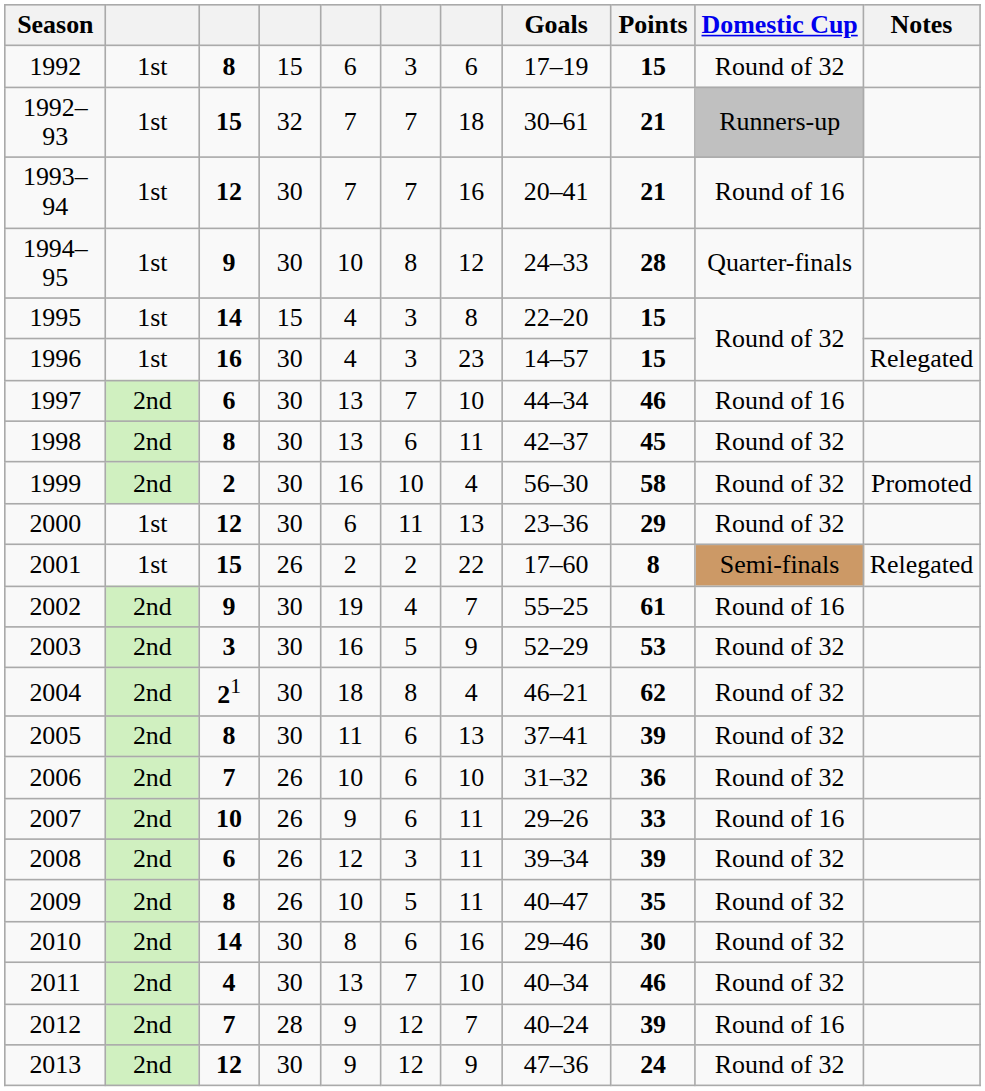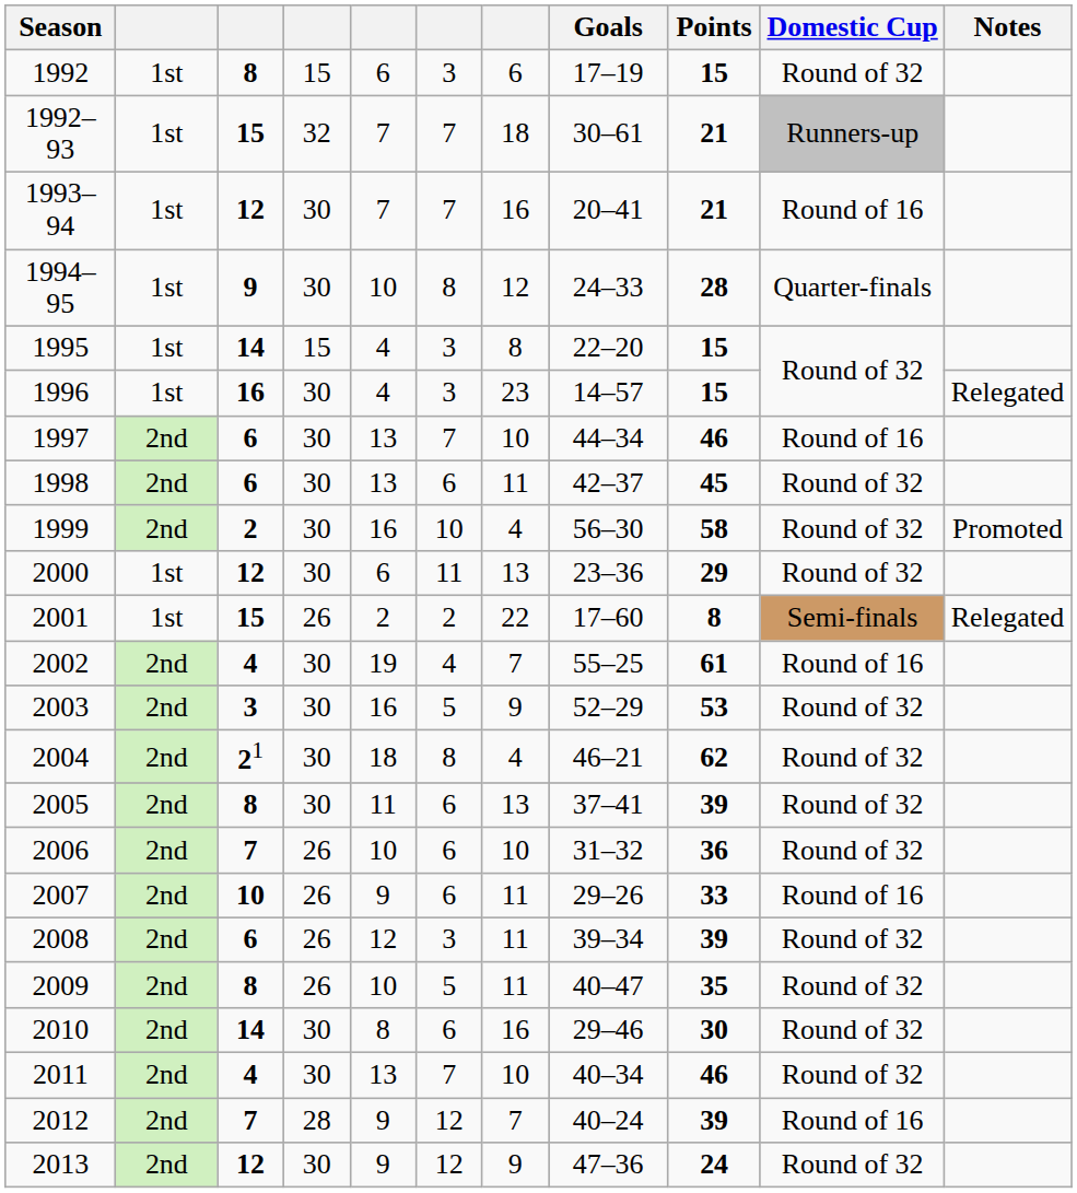 <table class="wikitable" style="text-align: center;">
 <tr>
 <th width=55>Season</th>
 <th width=50></th>
 <th width=30></th>
 <th width=30></th>
 <th width=30></th>
 <th width=30></th>
 <th width=30></th>
 <th width=60>Goals</th>
 <th width=45>Points</th>
 <th><a href='#'>Domestic Cup</a></th>
 <th>Notes</th>
 </tr>
 <tr>
 <td>1992</td>
 <td>1st</td>
 <td><strong>8</strong></td>
 <td>15</td>
 <td>6</td>
 <td>3</td>
 <td>6</td>
 <td>17–19</td>
 <td><strong>15</strong></td>
 <td>Round of 32</td>
 <td></td>
 </tr>
 <tr>
 <td>1992–93</td>
 <td>1st</td>
 <td><strong>15</strong></td>
 <td>32</td>
 <td>7</td>
 <td>7</td>
 <td>18</td>
 <td>30–61</td>
 <td><strong>21</strong></td>
 <td style="background:silver">Runners-up</td>
 <td></td>
 </tr>
 <tr>
 <td>1993–94</td>
 <td>1st</td>
 <td><strong>12</strong></td>
 <td>30</td>
 <td>7</td>
 <td>7</td>
 <td>16</td>
 <td>20–41</td>
 <td><strong>21</strong></td>
 <td>Round of 16</td>
 <td></td>
 </tr>
 <tr>
 <td>1994–95</td>
 <td>1st</td>
 <td><strong>9</strong></td>
 <td>30</td>
 <td>10</td>
 <td>8</td>
 <td>12</td>
 <td>24–33</td>
 <td><strong>28</strong></td>
 <td>Quarter-finals</td>
 <td></td>
 </tr>
 <tr>
 <td>1995</td>
 <td>1st</td>
 <td><strong>14</strong></td>
 <td>15</td>
 <td>4</td>
 <td>3</td>
 <td>8</td>
 <td>22–20</td>
 <td><strong>15</strong></td>
 <td rowspan="2">Round of 32</td>
 <td></td>
 </tr>
 <tr>
 <td>1996</td>
 <td>1st</td>
 <td><strong>16</strong></td>
 <td>30</td>
 <td>4</td>
 <td>3</td>
 <td>23</td>
 <td>14–57</td>
 <td><strong>15</strong></td>
 <td>Relegated</td>
 </tr>
 <tr>
 <td>1997</td>
 <td style="background:#D0F0C0">2nd</td>
 <td><strong>6</strong></td>
 <td>30</td>
 <td>13</td>
 <td>7</td>
 <td>10</td>
 <td>44–34</td>
 <td><strong>46</strong></td>
 <td>Round of 16</td>
 <td></td>
 </tr>
 <tr>
 <td>1998</td>
 <td style="background:#D0F0C0">2nd</td>
-<td><strong>8</strong></td>
+<td><strong>6</strong></td>
 <td>30</td>
 <td>13</td>
 <td>6</td>
 <td>11</td>
 <td>42–37</td>
 <td><strong>45</strong></td>
 <td>Round of 32</td>
 <td></td>
 </tr>
 <tr>
 <td>1999</td>
 <td style="background:#D0F0C0">2nd</td>
 <td><strong>2</strong></td>
 <td>30</td>
 <td>16</td>
 <td>10</td>
 <td>4</td>
 <td>56–30</td>
 <td><strong>58</strong></td>
 <td>Round of 32</td>
 <td>Promoted</td>
 </tr>
 <tr>
 <td>2000</td>
 <td>1st</td>
 <td><strong>12</strong></td>
 <td>30</td>
 <td>6</td>
 <td>11</td>
 <td>13</td>
 <td>23–36</td>
 <td><strong>29</strong></td>
 <td>Round of 32</td>
 <td></td>
 </tr>
 <tr>
 <td>2001</td>
 <td>1st</td>
 <td><strong>15</strong></td>
 <td>26</td>
 <td>2</td>
 <td>2</td>
 <td>22</td>
 <td>17–60</td>
 <td><strong>8</strong></td>
 <td style="background:#cc9966">Semi-finals</td>
 <td>Relegated</td>
 </tr>
 <tr>
 <td>2002</td>
 <td style="background:#D0F0C0">2nd</td>
-<td><strong>9</strong></td>
+<td><strong>4</strong></td>
 <td>30</td>
 <td>19</td>
 <td>4</td>
 <td>7</td>
 <td>55–25</td>
 <td><strong>61</strong></td>
 <td>Round of 16</td>
 <td></td>
 </tr>
 <tr>
 <td>2003</td>
 <td style="background:#D0F0C0">2nd</td>
 <td><strong>3</strong></td>
 <td>30</td>
 <td>16</td>
 <td>5</td>
 <td>9</td>
 <td>52–29</td>
 <td><strong>53</strong></td>
 <td>Round of 32</td>
 <td></td>
 </tr>
 <tr>
 <td>2004</td>
 <td style="background:#D0F0C0">2nd</td>
 <td><strong>2</strong><sup>1</sup></td>
 <td>30</td>
 <td>18</td>
 <td>8</td>
 <td>4</td>
 <td>46–21</td>
 <td><strong>62</strong></td>
 <td>Round of 32</td>
 <td></td>
 </tr>
 <tr>
 <td>2005</td>
 <td style="background:#D0F0C0">2nd</td>
 <td><strong>8</strong></td>
 <td>30</td>
 <td>11</td>
 <td>6</td>
 <td>13</td>
 <td>37–41</td>
 <td><strong>39</strong></td>
 <td>Round of 32</td>
 <td></td>
 </tr>
 <tr>
 <td>2006</td>
 <td style="background:#D0F0C0">2nd</td>
 <td><strong>7</strong></td>
 <td>26</td>
 <td>10</td>
 <td>6</td>
 <td>10</td>
 <td>31–32</td>
 <td><strong>36</strong></td>
 <td>Round of 32</td>
 <td></td>
 </tr>
 <tr>
 <td>2007</td>
 <td style="background:#D0F0C0">2nd</td>
 <td><strong>10</strong></td>
 <td>26</td>
 <td>9</td>
 <td>6</td>
 <td>11</td>
 <td>29–26</td>
 <td><strong>33</strong></td>
 <td>Round of 16</td>
 <td></td>
 </tr>
 <tr>
 <td>2008</td>
 <td style="background:#D0F0C0">2nd</td>
 <td><strong>6</strong></td>
 <td>26</td>
 <td>12</td>
 <td>3</td>
 <td>11</td>
 <td>39–34</td>
 <td><strong>39</strong></td>
 <td>Round of 32</td>
 <td></td>
 </tr>
 <tr>
 <td>2009</td>
 <td style="background:#D0F0C0">2nd</td>
 <td><strong>8</strong></td>
 <td>26</td>
 <td>10</td>
 <td>5</td>
 <td>11</td>
 <td>40–47</td>
 <td><strong>35</strong></td>
 <td>Round of 32</td>
 <td></td>
 </tr>
 <tr>
 <td>2010</td>
 <td style="background:#D0F0C0">2nd</td>
 <td><strong>14</strong></td>
 <td>30</td>
 <td>8</td>
 <td>6</td>
 <td>16</td>
 <td>29–46</td>
 <td><strong>30</strong></td>
 <td>Round of 32</td>
 <td></td>
 </tr>
 <tr>
 <td>2011</td>
 <td style="background:#D0F0C0">2nd</td>
 <td><strong>4</strong></td>
 <td>30</td>
 <td>13</td>
 <td>7</td>
 <td>10</td>
 <td>40–34</td>
 <td><strong>46</strong></td>
 <td>Round of 32</td>
 <td></td>
 </tr>
 <tr>
 <td>2012</td>
 <td style="background:#D0F0C0">2nd</td>
 <td><strong>7</strong></td>
 <td>28</td>
 <td>9</td>
 <td>12</td>
 <td>7</td>
 <td>40–24</td>
 <td><strong>39</strong></td>
 <td>Round of 16</td>
 <td></td>
 </tr>
 <tr>
 <td>2013</td>
 <td style="background:#D0F0C0">2nd</td>
 <td><strong>12</strong></td>
 <td>30</td>
 <td>9</td>
 <td>12</td>
 <td>9</td>
 <td>47–36</td>
 <td><strong>24</strong></td>
 <td>Round of 32</td>
 <td></td>
 </tr>
 </table>
